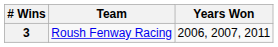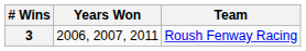 <table class="wikitable" style="font-size: 95%;">
 <tr>
 <th># Wins</th>
+<th>Years Won</th>
 <th>Team</th>
-<th>Years Won</th>
 </tr>
 <tr>
 <th>3</th>
+<td>2006, 2007, 2011</td>
 <td><a href='#'>Roush Fenway Racing</a></td>
-<td>2006, 2007, 2011</td>
 </tr>
 </table>
